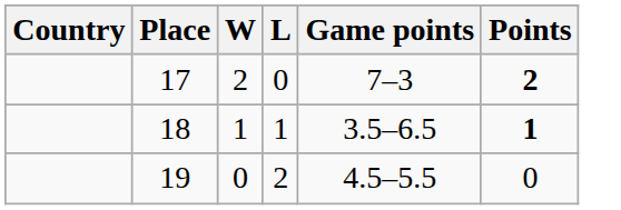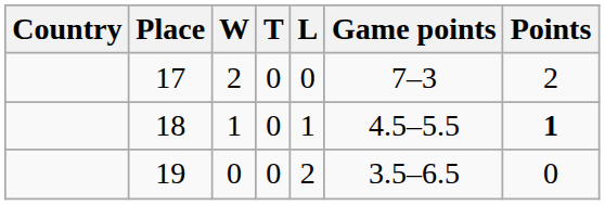 <table class="wikitable sortable" style="text-align:center">
 <tr>
 <th>Country</th>
 <th>Place</th>
 <th>W</th>
+<th>T</th>
 <th>L</th>
 <th>Game points</th>
 <th>Points</th>
 </tr>
 <tr>
 <td align=left></td>
 <td>17</td>
 <td>2</td>
 <td>0</td>
+<td>0</td>
 <td>7–3</td>
-<td><strong>2</strong></td>
+<td>2</td>
 </tr>
 <tr>
 <td align=left></td>
 <td>18</td>
 <td>1</td>
+<td>0</td>
 <td>1</td>
-<td>3.5–6.5</td>
+<td>4.5–5.5</td>
 <td><strong>1</strong></td>
 </tr>
 <tr>
 <td align=left></td>
 <td>19</td>
 <td>0</td>
+<td>0</td>
 <td>2</td>
-<td>4.5–5.5</td>
+<td>3.5–6.5</td>
 <td>0</td>
 </tr>
 </table>
